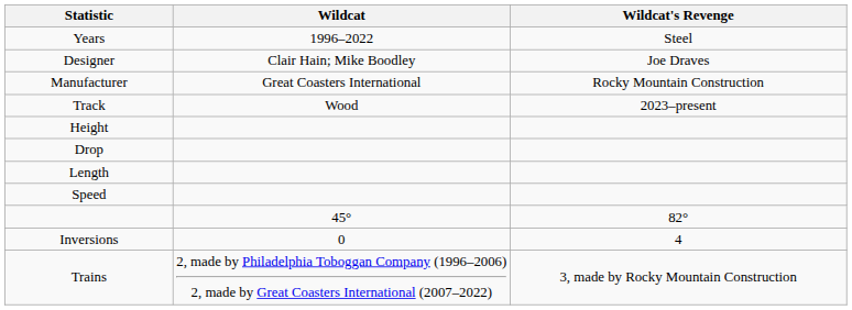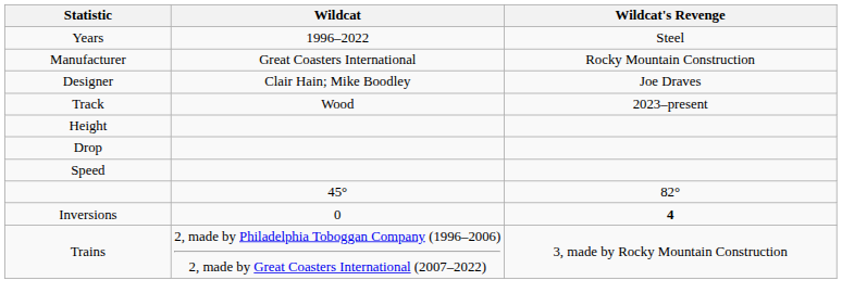 <table class="wikitable" style="text-align:center">
 <tr>
 <th width="20%">Statistic</th>
 <th width="40%">Wildcat</th>
 <th width="40%">Wildcat's Revenge</th>
 </tr>
 <tr>
 <td>Years</td>
 <td>1996–2022</td>
 <td>Steel</td>
 </tr>
 <tr>
+<td>Manufacturer</td>
+<td>Great Coasters International</td>
+<td>Rocky Mountain Construction</td>
+</tr>
+<tr>
 <td>Designer</td>
 <td>Clair Hain; Mike Boodley</td>
 <td>Joe Draves</td>
-</tr>
-<tr>
-<td>Manufacturer</td>
-<td>Great Coasters International</td>
-<td>Rocky Mountain Construction</td>
 </tr>
 <tr>
 <td>Track</td>
 <td>Wood</td>
 <td>2023–present</td>
 </tr>
 <tr>
 <td>Height</td>
 <td></td>
 <td></td>
 </tr>
 <tr>
 <td>Drop</td>
 <td></td>
 <td></td>
 </tr>
 <tr>
-<td>Length</td>
-<td></td>
-<td></td>
-</tr>
-<tr>
 <td>Speed</td>
 <td></td>
 <td></td>
 </tr>
 <tr>
 <td></td>
 <td>45°</td>
 <td>82°</td>
 </tr>
 <tr>
 <td>Inversions</td>
 <td>0</td>
-<td>4</td>
+<td><strong>4</strong></td>
 </tr>
 <tr>
 <td>Trains</td>
 <td>2, made by <a href='#'>Philadelphia Toboggan Company</a> (1996–2006)<hr>2, made by <a href='#'>Great Coasters International</a> (2007–2022)</td>
 <td>3, made by Rocky Mountain Construction</td>
 </tr>
 </table>
